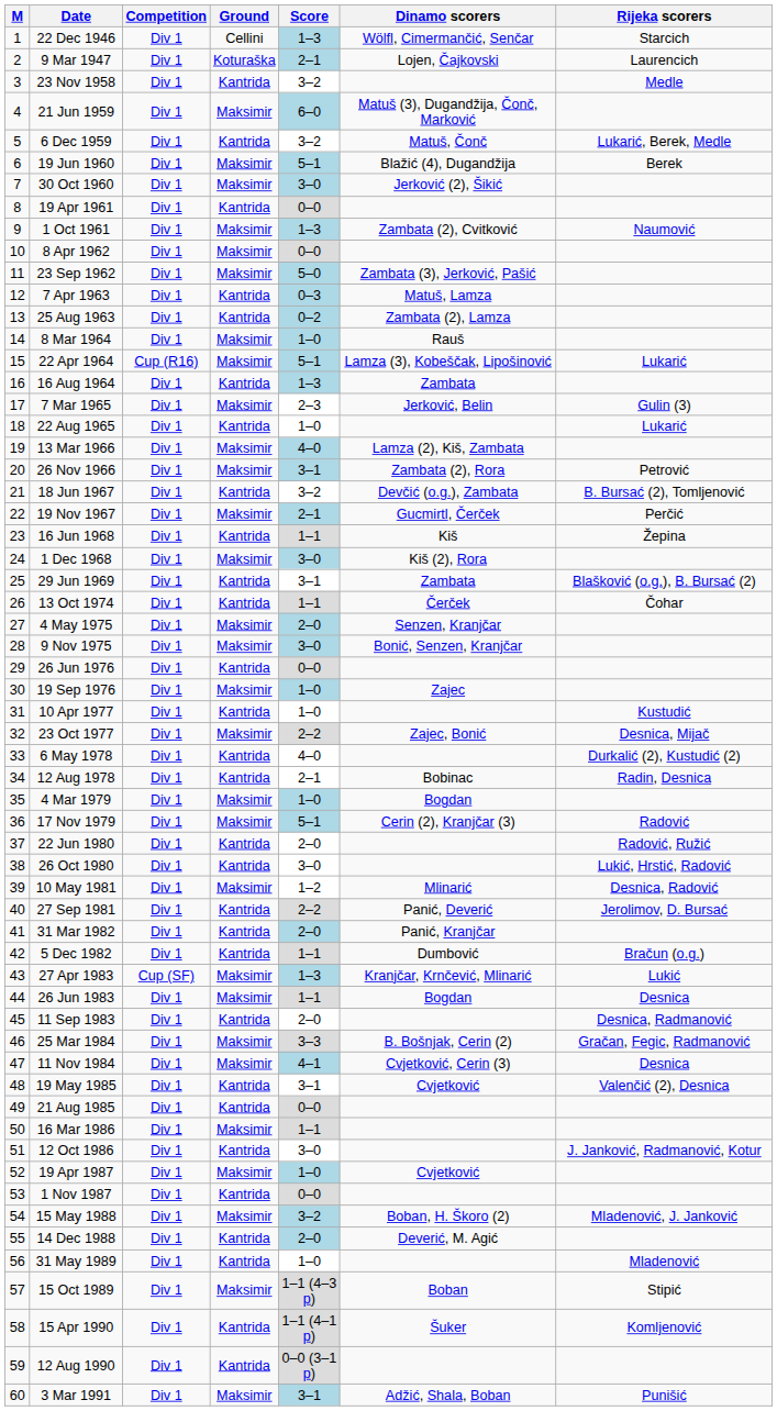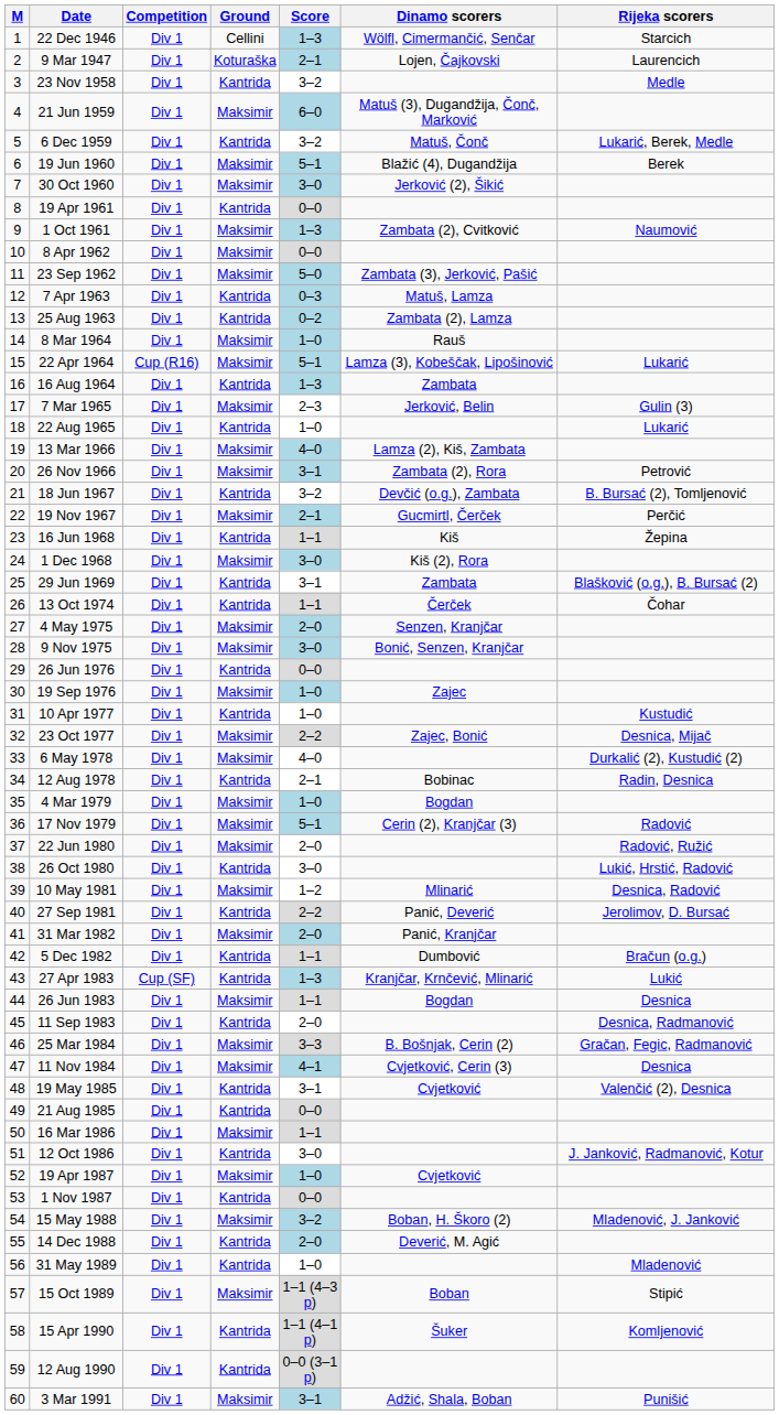 <table class="wikitable sortable" style="text-align: center; font-size:95%;">
 <tr>
 <th width="20"><a href='#'>M</a></th>
 <th width="95"><a href='#'>Date</a></th>
 <th width="60"><a href='#'>Competition</a></th>
 <th width="60"><a href='#'>Ground</a></th>
 <th width="60"><a href='#'>Score</a></th>
 <th width="230"><a href='#'>Dinamo</a> scorers</th>
 <th width="230"><a href='#'>Rijeka</a> scorers</th>
 </tr>
 <tr>
 <td>1</td>
 <td>22 Dec 1946</td>
 <td><a href='#'>Div 1</a></td>
 <td>Cellini</td>
 <td style="background-color:#ADD8E6">1–3</td>
 <td><a href='#'>Wölfl</a>, <a href='#'>Cimermančić</a>, <a href='#'>Senčar</a></td>
 <td>Starcich</td>
 </tr>
 <tr>
 <td>2</td>
 <td>9 Mar 1947</td>
 <td><a href='#'>Div 1</a></td>
 <td><a href='#'>Koturaška</a></td>
 <td style="background-color:#ADD8E6">2–1</td>
 <td>Lojen, <a href='#'>Čajkovski</a></td>
 <td>Laurencich</td>
 </tr>
 <tr>
 <td>3</td>
 <td>23 Nov 1958</td>
 <td><a href='#'>Div 1</a></td>
 <td><a href='#'>Kantrida</a></td>
 <td style="background-color:#FFFFFF">3–2</td>
 <td></td>
 <td><a href='#'>Medle</a></td>
 </tr>
 <tr>
 <td>4</td>
 <td>21 Jun 1959</td>
 <td><a href='#'>Div 1</a></td>
 <td><a href='#'>Maksimir</a></td>
 <td style="background-color:#ADD8E6">6–0</td>
 <td><a href='#'>Matuš</a> (3), Dugandžija, <a href='#'>Čonč</a>, <a href='#'>Marković</a></td>
 <td></td>
 </tr>
 <tr>
 <td>5</td>
 <td>6 Dec 1959</td>
 <td><a href='#'>Div 1</a></td>
 <td><a href='#'>Kantrida</a></td>
 <td style="background-color:#FFFFFF">3–2</td>
 <td><a href='#'>Matuš</a>, <a href='#'>Čonč</a></td>
 <td><a href='#'>Lukarić</a>, Berek, <a href='#'>Medle</a></td>
 </tr>
 <tr>
 <td>6</td>
 <td>19 Jun 1960</td>
 <td><a href='#'>Div 1</a></td>
 <td><a href='#'>Maksimir</a></td>
 <td style="background-color:#ADD8E6">5–1</td>
 <td>Blažić (4), Dugandžija</td>
 <td>Berek</td>
 </tr>
 <tr>
 <td>7</td>
 <td>30 Oct 1960</td>
 <td><a href='#'>Div 1</a></td>
 <td><a href='#'>Maksimir</a></td>
 <td style="background-color:#ADD8E6">3–0</td>
 <td><a href='#'>Jerković</a> (2), <a href='#'>Šikić</a></td>
 <td></td>
 </tr>
 <tr>
 <td>8</td>
 <td>19 Apr 1961</td>
 <td><a href='#'>Div 1</a></td>
 <td><a href='#'>Kantrida</a></td>
 <td style="background-color:#DCDCDC">0–0</td>
 <td></td>
 <td></td>
 </tr>
 <tr>
 <td>9</td>
 <td>1 Oct 1961</td>
 <td><a href='#'>Div 1</a></td>
 <td><a href='#'>Maksimir</a></td>
 <td style="background-color:#ADD8E6">1–3</td>
 <td><a href='#'>Zambata</a> (2), Cvitković</td>
 <td><a href='#'>Naumović</a></td>
 </tr>
 <tr>
 <td>10</td>
 <td>8 Apr 1962</td>
 <td><a href='#'>Div 1</a></td>
 <td><a href='#'>Maksimir</a></td>
 <td style="background-color:#DCDCDC">0–0</td>
 <td></td>
 <td></td>
 </tr>
 <tr>
 <td>11</td>
 <td>23 Sep 1962</td>
 <td><a href='#'>Div 1</a></td>
 <td><a href='#'>Maksimir</a></td>
 <td style="background-color:#ADD8E6">5–0</td>
 <td><a href='#'>Zambata</a> (3), <a href='#'>Jerković</a>, <a href='#'>Pašić</a></td>
 <td></td>
 </tr>
 <tr>
 <td>12</td>
 <td>7 Apr 1963</td>
 <td><a href='#'>Div 1</a></td>
 <td><a href='#'>Kantrida</a></td>
 <td style="background-color:#ADD8E6">0–3</td>
 <td><a href='#'>Matuš</a>, <a href='#'>Lamza</a></td>
 <td></td>
 </tr>
 <tr>
 <td>13</td>
 <td>25 Aug 1963</td>
 <td><a href='#'>Div 1</a></td>
 <td><a href='#'>Kantrida</a></td>
 <td style="background-color:#ADD8E6">0–2</td>
 <td><a href='#'>Zambata</a> (2), <a href='#'>Lamza</a></td>
 <td></td>
 </tr>
 <tr>
 <td>14</td>
 <td>8 Mar 1964</td>
 <td><a href='#'>Div 1</a></td>
 <td><a href='#'>Maksimir</a></td>
 <td style="background-color:#ADD8E6">1–0</td>
 <td>Rauš</td>
 <td></td>
 </tr>
 <tr>
 <td>15</td>
 <td>22 Apr 1964</td>
 <td><a href='#'>Cup (R16)</a></td>
 <td><a href='#'>Maksimir</a></td>
 <td style="background-color:#ADD8E6">5–1</td>
 <td><a href='#'>Lamza</a> (3), <a href='#'>Kobeščak</a>, <a href='#'>Lipošinović</a></td>
 <td><a href='#'>Lukarić</a></td>
 </tr>
 <tr>
 <td>16</td>
 <td>16 Aug 1964</td>
 <td><a href='#'>Div 1</a></td>
 <td><a href='#'>Kantrida</a></td>
 <td style="background-color:#ADD8E6">1–3</td>
 <td><a href='#'>Zambata</a></td>
 <td></td>
 </tr>
 <tr>
 <td>17</td>
 <td>7 Mar 1965</td>
 <td><a href='#'>Div 1</a></td>
 <td><a href='#'>Maksimir</a></td>
 <td style="background-color:#FFFFFF">2–3</td>
 <td><a href='#'>Jerković</a>, <a href='#'>Belin</a></td>
 <td><a href='#'>Gulin</a> (3)</td>
 </tr>
 <tr>
 <td>18</td>
 <td>22 Aug 1965</td>
 <td><a href='#'>Div 1</a></td>
 <td><a href='#'>Kantrida</a></td>
 <td style="background-color:#FFFFFF">1–0</td>
 <td></td>
 <td><a href='#'>Lukarić</a></td>
 </tr>
 <tr>
 <td>19</td>
 <td>13 Mar 1966</td>
 <td><a href='#'>Div 1</a></td>
 <td><a href='#'>Maksimir</a></td>
 <td style="background-color:#ADD8E6">4–0</td>
 <td><a href='#'>Lamza</a> (2), Kiš, <a href='#'>Zambata</a></td>
 <td></td>
 </tr>
 <tr>
 <td>20</td>
 <td>26 Nov 1966</td>
 <td><a href='#'>Div 1</a></td>
 <td><a href='#'>Maksimir</a></td>
 <td style="background-color:#ADD8E6">3–1</td>
 <td><a href='#'>Zambata</a> (2), <a href='#'>Rora</a></td>
 <td>Petrović</td>
 </tr>
 <tr>
 <td>21</td>
 <td>18 Jun 1967</td>
 <td><a href='#'>Div 1</a></td>
 <td><a href='#'>Kantrida</a></td>
 <td style="background-color:#FFFFFF">3–2</td>
 <td><a href='#'>Devčić</a> (<a href='#'>o.g.</a>), <a href='#'>Zambata</a></td>
 <td><a href='#'>B. Bursać</a> (2), Tomljenović</td>
 </tr>
 <tr>
 <td>22</td>
 <td>19 Nov 1967</td>
 <td><a href='#'>Div 1</a></td>
 <td><a href='#'>Maksimir</a></td>
 <td style="background-color:#ADD8E6">2–1</td>
 <td><a href='#'>Gucmirtl</a>, <a href='#'>Čerček</a></td>
 <td>Perčić</td>
 </tr>
 <tr>
 <td>23</td>
 <td>16 Jun 1968</td>
 <td><a href='#'>Div 1</a></td>
 <td><a href='#'>Kantrida</a></td>
 <td style="background-color:#DCDCDC">1–1</td>
 <td>Kiš</td>
 <td>Žepina</td>
 </tr>
 <tr>
 <td>24</td>
 <td>1 Dec 1968</td>
 <td><a href='#'>Div 1</a></td>
 <td><a href='#'>Maksimir</a></td>
 <td style="background-color:#ADD8E6">3–0</td>
 <td>Kiš (2), <a href='#'>Rora</a></td>
 <td></td>
 </tr>
 <tr>
 <td>25</td>
 <td>29 Jun 1969</td>
 <td><a href='#'>Div 1</a></td>
 <td><a href='#'>Kantrida</a></td>
 <td style="background-color:#FFFFFF">3–1</td>
 <td><a href='#'>Zambata</a></td>
 <td><a href='#'>Blašković</a> (<a href='#'>o.g.</a>), <a href='#'>B. Bursać</a> (2)</td>
 </tr>
 <tr>
 <td>26</td>
 <td>13 Oct 1974</td>
 <td><a href='#'>Div 1</a></td>
 <td><a href='#'>Kantrida</a></td>
 <td style="background-color:#DCDCDC">1–1</td>
 <td><a href='#'>Čerček</a></td>
 <td>Čohar</td>
 </tr>
 <tr>
 <td>27</td>
 <td>4 May 1975</td>
 <td><a href='#'>Div 1</a></td>
 <td><a href='#'>Maksimir</a></td>
 <td style="background-color:#ADD8E6">2–0</td>
 <td><a href='#'>Senzen</a>, <a href='#'>Kranjčar</a></td>
 <td></td>
 </tr>
 <tr>
 <td>28</td>
 <td>9 Nov 1975</td>
 <td><a href='#'>Div 1</a></td>
 <td><a href='#'>Maksimir</a></td>
 <td style="background-color:#ADD8E6">3–0</td>
 <td><a href='#'>Bonić</a>, <a href='#'>Senzen</a>, <a href='#'>Kranjčar</a></td>
 <td></td>
 </tr>
 <tr>
 <td>29</td>
 <td>26 Jun 1976</td>
 <td><a href='#'>Div 1</a></td>
 <td><a href='#'>Kantrida</a></td>
 <td style="background-color:#DCDCDC">0–0</td>
 <td></td>
 <td></td>
 </tr>
 <tr>
 <td>30</td>
 <td>19 Sep 1976</td>
 <td><a href='#'>Div 1</a></td>
 <td><a href='#'>Maksimir</a></td>
 <td style="background-color:#ADD8E6">1–0</td>
 <td><a href='#'>Zajec</a></td>
 <td></td>
 </tr>
 <tr>
 <td>31</td>
 <td>10 Apr 1977</td>
 <td><a href='#'>Div 1</a></td>
 <td><a href='#'>Kantrida</a></td>
 <td style="background-color:#FFFFFF">1–0</td>
 <td></td>
 <td><a href='#'>Kustudić</a></td>
 </tr>
 <tr>
 <td>32</td>
 <td>23 Oct 1977</td>
 <td><a href='#'>Div 1</a></td>
 <td><a href='#'>Maksimir</a></td>
 <td style="background-color:#DCDCDC">2–2</td>
 <td><a href='#'>Zajec</a>, <a href='#'>Bonić</a></td>
 <td><a href='#'>Desnica</a>, <a href='#'>Mijač</a></td>
 </tr>
 <tr>
 <td>33</td>
 <td>6 May 1978</td>
 <td><a href='#'>Div 1</a></td>
-<td><a href='#'>Kantrida</a></td>
+<td><a href='#'>Maksimir</a></td>
 <td style="background-color:#FFFFFF">4–0</td>
 <td></td>
 <td><a href='#'>Durkalić</a> (2), <a href='#'>Kustudić</a> (2)</td>
 </tr>
 <tr>
 <td>34</td>
 <td>12 Aug 1978</td>
 <td><a href='#'>Div 1</a></td>
 <td><a href='#'>Kantrida</a></td>
 <td style="background-color:#FFFFFF">2–1</td>
 <td>Bobinac</td>
 <td><a href='#'>Radin</a>, <a href='#'>Desnica</a></td>
 </tr>
 <tr>
 <td>35</td>
 <td>4 Mar 1979</td>
 <td><a href='#'>Div 1</a></td>
 <td><a href='#'>Maksimir</a></td>
 <td style="background-color:#ADD8E6">1–0</td>
 <td><a href='#'>Bogdan</a></td>
 <td></td>
 </tr>
 <tr>
 <td>36</td>
 <td>17 Nov 1979</td>
 <td><a href='#'>Div 1</a></td>
 <td><a href='#'>Maksimir</a></td>
 <td style="background-color:#ADD8E6">5–1</td>
 <td><a href='#'>Cerin</a> (2), <a href='#'>Kranjčar</a> (3)</td>
 <td><a href='#'>Radović</a></td>
 </tr>
 <tr>
 <td>37</td>
 <td>22 Jun 1980</td>
 <td><a href='#'>Div 1</a></td>
-<td><a href='#'>Kantrida</a></td>
+<td><a href='#'>Maksimir</a></td>
 <td style="background-color:#FFFFFF">2–0</td>
 <td></td>
 <td><a href='#'>Radović</a>, <a href='#'>Ružić</a></td>
 </tr>
 <tr>
 <td>38</td>
 <td>26 Oct 1980</td>
 <td><a href='#'>Div 1</a></td>
 <td><a href='#'>Kantrida</a></td>
 <td style="background-color:#FFFFFF">3–0</td>
 <td></td>
 <td><a href='#'>Lukić</a>, <a href='#'>Hrstić</a>, <a href='#'>Radović</a></td>
 </tr>
 <tr>
 <td>39</td>
 <td>10 May 1981</td>
 <td><a href='#'>Div 1</a></td>
 <td><a href='#'>Maksimir</a></td>
 <td style="background-color:#FFFFFF">1–2</td>
 <td><a href='#'>Mlinarić</a></td>
 <td><a href='#'>Desnica</a>, <a href='#'>Radović</a></td>
 </tr>
 <tr>
 <td>40</td>
 <td>27 Sep 1981</td>
 <td><a href='#'>Div 1</a></td>
 <td><a href='#'>Kantrida</a></td>
 <td style="background-color:#DCDCDC">2–2</td>
 <td>Panić, <a href='#'>Deverić</a></td>
 <td><a href='#'>Jerolimov</a>, <a href='#'>D. Bursać</a></td>
 </tr>
 <tr>
 <td>41</td>
 <td>31 Mar 1982</td>
 <td><a href='#'>Div 1</a></td>
-<td><a href='#'>Kantrida</a></td>
+<td><a href='#'>Maksimir</a></td>
 <td style="background-color:#ADD8E6">2–0</td>
 <td>Panić, <a href='#'>Kranjčar</a></td>
 <td></td>
 </tr>
 <tr>
 <td>42</td>
 <td>5 Dec 1982</td>
 <td><a href='#'>Div 1</a></td>
 <td><a href='#'>Kantrida</a></td>
 <td style="background-color:#DCDCDC">1–1</td>
 <td>Dumbović</td>
 <td><a href='#'>Bračun</a> (<a href='#'>o.g.</a>)</td>
 </tr>
 <tr>
 <td>43</td>
 <td>27 Apr 1983</td>
 <td><a href='#'>Cup (SF)</a></td>
-<td><a href='#'>Maksimir</a></td>
+<td><a href='#'>Kantrida</a></td>
 <td style="background-color:#ADD8E6">1–3</td>
 <td><a href='#'>Kranjčar</a>, <a href='#'>Krnčević</a>, <a href='#'>Mlinarić</a></td>
 <td><a href='#'>Lukić</a></td>
 </tr>
 <tr>
 <td>44</td>
 <td>26 Jun 1983</td>
 <td><a href='#'>Div 1</a></td>
 <td><a href='#'>Maksimir</a></td>
 <td style="background-color:#DCDCDC">1–1</td>
 <td><a href='#'>Bogdan</a></td>
 <td><a href='#'>Desnica</a></td>
 </tr>
 <tr>
 <td>45</td>
 <td>11 Sep 1983</td>
 <td><a href='#'>Div 1</a></td>
 <td><a href='#'>Kantrida</a></td>
 <td style="background-color:#FFFFFF">2–0</td>
 <td></td>
 <td><a href='#'>Desnica</a>, <a href='#'>Radmanović</a></td>
 </tr>
 <tr>
 <td>46</td>
 <td>25 Mar 1984</td>
 <td><a href='#'>Div 1</a></td>
 <td><a href='#'>Maksimir</a></td>
 <td style="background-color:#DCDCDC">3–3</td>
 <td><a href='#'>B. Bošnjak</a>, <a href='#'>Cerin</a> (2)</td>
 <td><a href='#'>Gračan</a>, <a href='#'>Fegic</a>, <a href='#'>Radmanović</a></td>
 </tr>
 <tr>
 <td>47</td>
 <td>11 Nov 1984</td>
 <td><a href='#'>Div 1</a></td>
 <td><a href='#'>Maksimir</a></td>
 <td style="background-color:#ADD8E6">4–1</td>
 <td><a href='#'>Cvjetković</a>, <a href='#'>Cerin</a> (3)</td>
 <td><a href='#'>Desnica</a></td>
 </tr>
 <tr>
 <td>48</td>
 <td>19 May 1985</td>
 <td><a href='#'>Div 1</a></td>
 <td><a href='#'>Kantrida</a></td>
 <td style="background-color:#FFFFFF">3–1</td>
 <td><a href='#'>Cvjetković</a></td>
 <td><a href='#'>Valenčić</a> (2), <a href='#'>Desnica</a></td>
 </tr>
 <tr>
 <td>49</td>
 <td>21 Aug 1985</td>
 <td><a href='#'>Div 1</a></td>
 <td><a href='#'>Kantrida</a></td>
 <td style="background-color:#DCDCDC">0–0</td>
 <td></td>
 <td></td>
 </tr>
 <tr>
 <td>50</td>
 <td>16 Mar 1986</td>
 <td><a href='#'>Div 1</a></td>
 <td><a href='#'>Maksimir</a></td>
 <td style="background-color:#DCDCDC">1–1</td>
 <td></td>
 <td></td>
 </tr>
 <tr>
 <td>51</td>
 <td>12 Oct 1986</td>
 <td><a href='#'>Div 1</a></td>
 <td><a href='#'>Kantrida</a></td>
 <td style="background-color:#FFFFFF">3–0</td>
 <td></td>
 <td><a href='#'>J. Janković</a>, <a href='#'>Radmanović</a>, <a href='#'>Kotur</a></td>
 </tr>
 <tr>
 <td>52</td>
 <td>19 Apr 1987</td>
 <td><a href='#'>Div 1</a></td>
 <td><a href='#'>Maksimir</a></td>
 <td style="background-color:#ADD8E6">1–0</td>
 <td><a href='#'>Cvjetković</a></td>
 <td></td>
 </tr>
 <tr>
 <td>53</td>
 <td>1 Nov 1987</td>
 <td><a href='#'>Div 1</a></td>
 <td><a href='#'>Kantrida</a></td>
 <td style="background-color:#DCDCDC">0–0</td>
 <td></td>
 <td></td>
 </tr>
 <tr>
 <td>54</td>
 <td>15 May 1988</td>
 <td><a href='#'>Div 1</a></td>
 <td><a href='#'>Maksimir</a></td>
 <td style="background-color:#ADD8E6">3–2</td>
 <td><a href='#'>Boban</a>, <a href='#'>H. Škoro</a> (2)</td>
 <td><a href='#'>Mladenović</a>, <a href='#'>J. Janković</a></td>
 </tr>
 <tr>
 <td>55</td>
 <td>14 Dec 1988</td>
 <td><a href='#'>Div 1</a></td>
 <td><a href='#'>Kantrida</a></td>
 <td style="background-color:#ADD8E6">2–0</td>
 <td><a href='#'>Deverić</a>, M. Agić</td>
 <td></td>
 </tr>
 <tr>
 <td>56</td>
 <td>31 May 1989</td>
 <td><a href='#'>Div 1</a></td>
 <td><a href='#'>Kantrida</a></td>
 <td style="background-color:#FFFFFF">1–0</td>
 <td></td>
 <td><a href='#'>Mladenović</a></td>
 </tr>
 <tr>
 <td>57</td>
 <td>15 Oct 1989</td>
 <td><a href='#'>Div 1</a></td>
 <td><a href='#'>Maksimir</a></td>
 <td style="background-color:#DCDCDC">1–1 (4–3 <a href='#'>p</a>)</td>
 <td><a href='#'>Boban</a></td>
 <td>Stipić</td>
 </tr>
 <tr>
 <td>58</td>
 <td>15 Apr 1990</td>
 <td><a href='#'>Div 1</a></td>
 <td><a href='#'>Kantrida</a></td>
 <td style="background-color:#DCDCDC">1–1 (4–1 <a href='#'>p</a>)</td>
 <td><a href='#'>Šuker</a></td>
 <td><a href='#'>Komljenović</a></td>
 </tr>
 <tr>
 <td>59</td>
 <td>12 Aug 1990</td>
 <td><a href='#'>Div 1</a></td>
 <td><a href='#'>Kantrida</a></td>
 <td style="background-color:#DCDCDC">0–0 (3–1 <a href='#'>p</a>)</td>
 <td></td>
 <td></td>
 </tr>
 <tr>
 <td>60</td>
 <td>3 Mar 1991</td>
 <td><a href='#'>Div 1</a></td>
 <td><a href='#'>Maksimir</a></td>
 <td style="background-color:#ADD8E6">3–1</td>
 <td><a href='#'>Adžić</a>, <a href='#'>Shala</a>, <a href='#'>Boban</a></td>
 <td><a href='#'>Punišić</a></td>
 </tr>
 </table>
